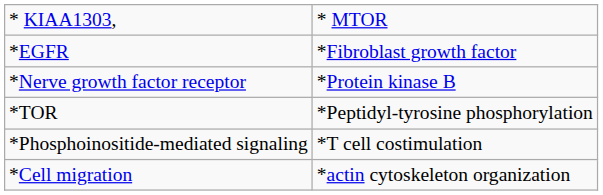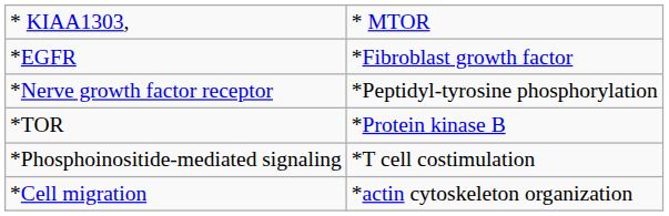 <table class="wikitable">
 <tr>
 <td>* <a href='#'>KIAA1303</a>,</td>
 <td>* <a href='#'>MTOR</a></td>
 </tr>
 <tr>
 <td>*<a href='#'>EGFR</a></td>
 <td>*<a href='#'>Fibroblast growth factor</a></td>
 </tr>
 <tr>
 <td>*<a href='#'>Nerve growth factor receptor</a></td>
-<td>*<a href='#'>Protein kinase B</a></td>
+<td>*Peptidyl-tyrosine phosphorylation<br></td>
 </tr>
 <tr>
 <td>*TOR</td>
-<td>*Peptidyl-tyrosine phosphorylation<br></td>
+<td>*<a href='#'>Protein kinase B</a></td>
 </tr>
 <tr>
 <td>*Phosphoinositide-mediated signaling </td>
 <td>*T cell costimulation </td>
 </tr>
 <tr>
 <td>*<a href='#'>Cell migration</a></td>
 <td>*<a href='#'>actin</a> cytoskeleton organization </td>
 </tr>
 </table>
